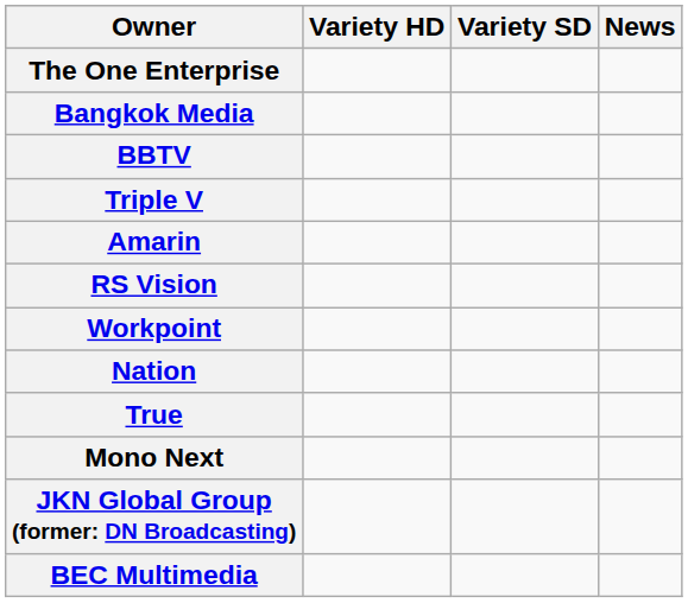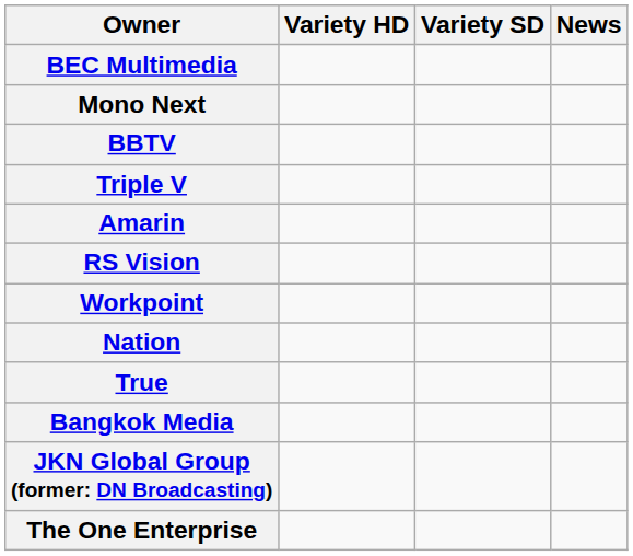 <table class="wikitable">
 <tr style="background:#ccc;">
 <th>Owner</th>
 <th>Variety HD</th>
 <th>Variety SD</th>
 <th>News</th>
 </tr>
 <tr>
-<th>The One Enterprise</th>
+<th><a href='#'>BEC Multimedia</a></th>
 <td></td>
 <td></td>
 <td></td>
 </tr>
 <tr>
-<th><a href='#'>Bangkok Media</a></th>
+<th>Mono Next</th>
 <td></td>
 <td></td>
 <td></td>
 </tr>
 <tr>
 <th><a href='#'>BBTV</a></th>
 <td></td>
 <td></td>
 <td></td>
 </tr>
 <tr>
 <th><a href='#'>Triple V</a></th>
 <td></td>
 <td></td>
 <td></td>
 </tr>
 <tr>
 <th><a href='#'>Amarin</a></th>
 <td></td>
 <td></td>
 <td></td>
 </tr>
 <tr>
 <th><a href='#'>RS Vision</a></th>
 <td></td>
 <td></td>
 <td></td>
 </tr>
 <tr>
 <th><a href='#'>Workpoint</a></th>
 <td></td>
 <td></td>
 <td></td>
 </tr>
 <tr>
 <th><a href='#'>Nation</a></th>
 <td></td>
 <td></td>
 <td></td>
 </tr>
 <tr>
 <th><a href='#'>True</a></th>
 <td></td>
 <td></td>
 <td></td>
 </tr>
 <tr>
-<th>Mono Next</th>
+<th><a href='#'>Bangkok Media</a></th>
 <td></td>
 <td></td>
 <td></td>
 </tr>
 <tr>
 <th><a href='#'>JKN Global Group</a><br> <small>(former: <a href='#'>DN Broadcasting</a>)</small></th>
 <td></td>
 <td></td>
 <td></td>
 </tr>
 <tr>
-<th><a href='#'>BEC Multimedia</a></th>
+<th>The One Enterprise</th>
 <td></td>
 <td></td>
 <td></td>
 </tr>
 </table>
